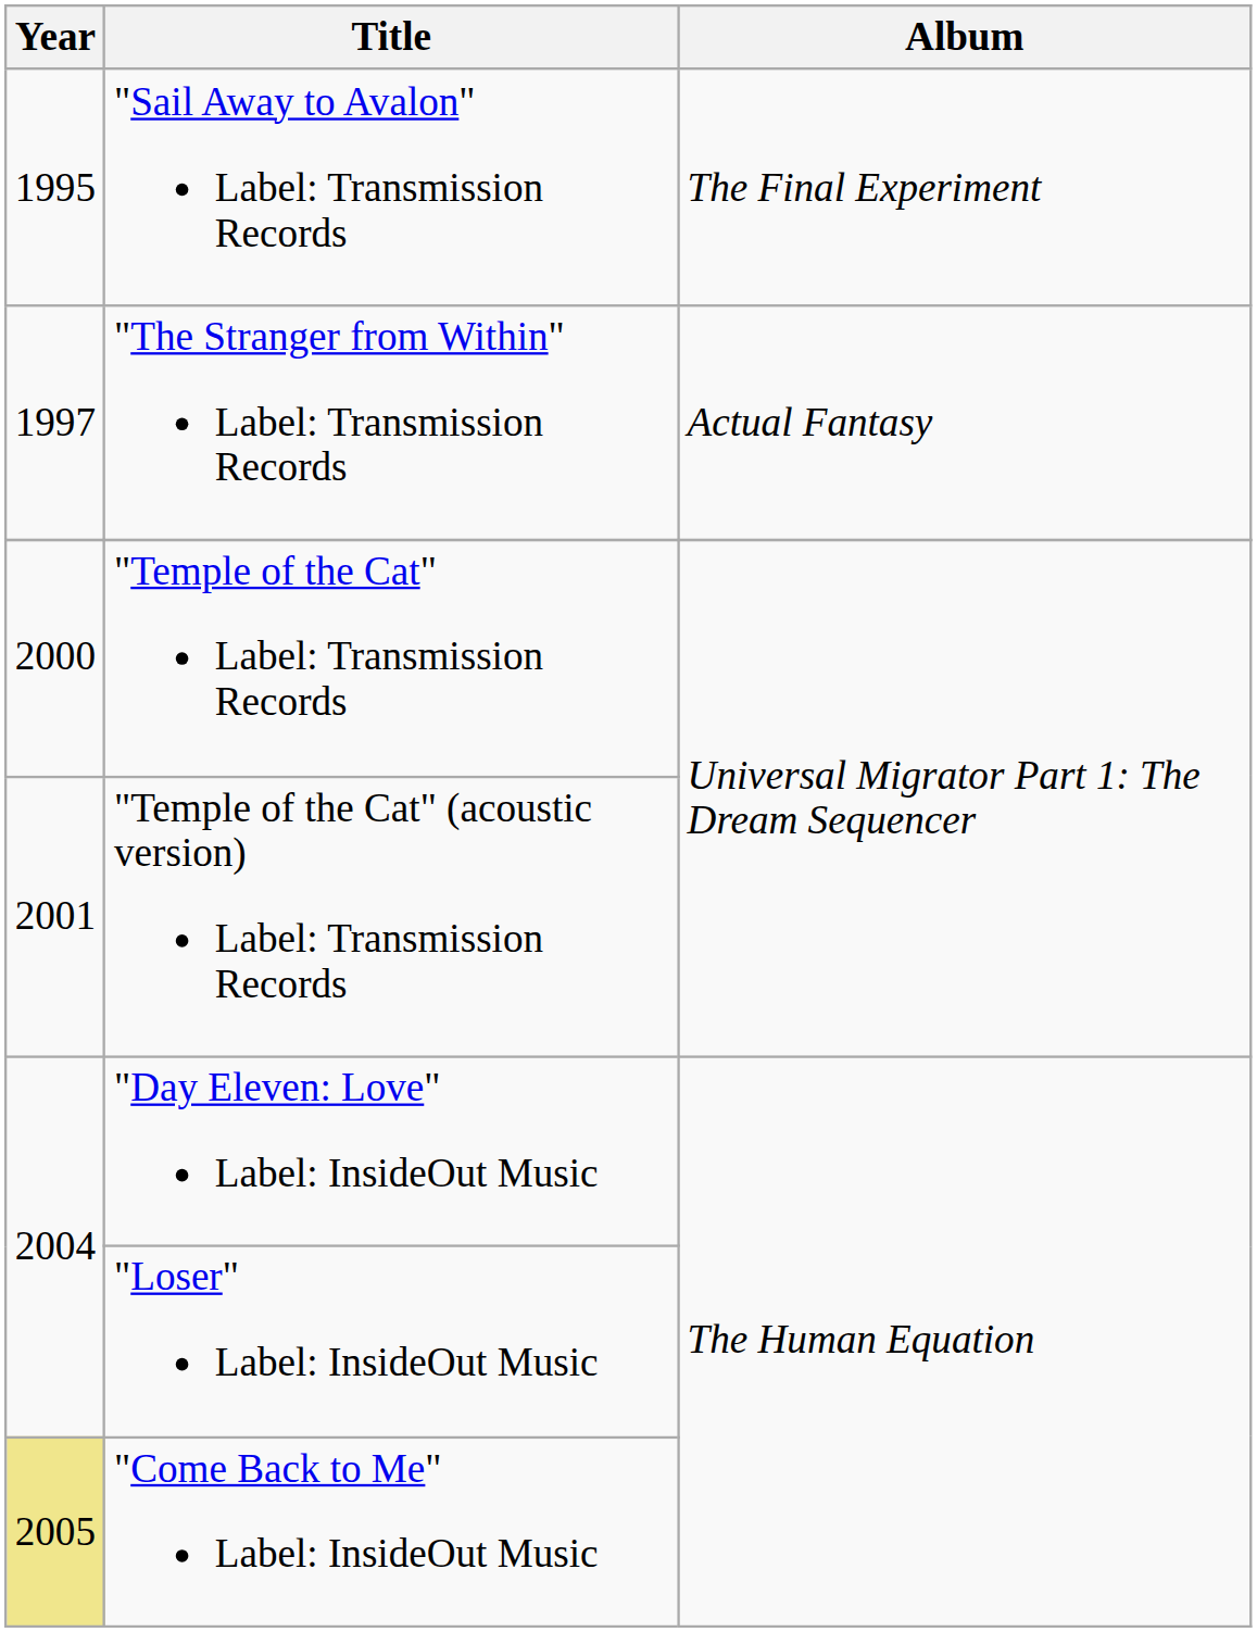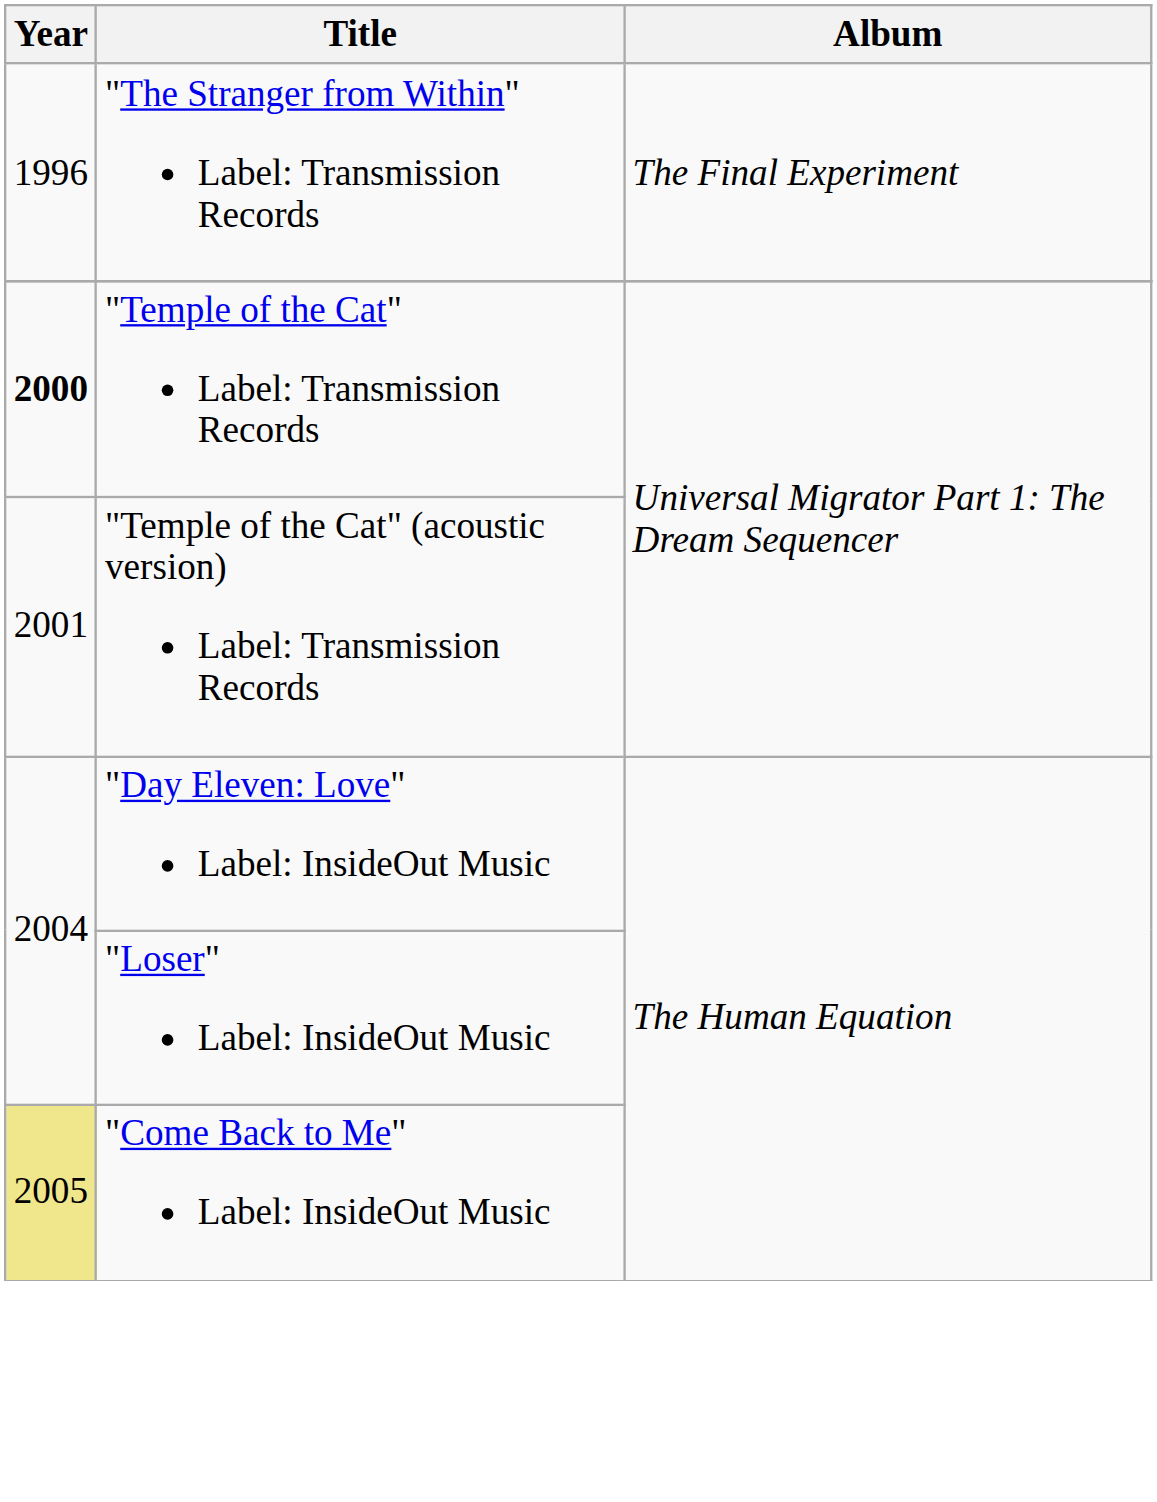 <table class="wikitable">
 <tr>
 <th>Year</th>
 <th style="width:220px;">Title</th>
 <th style="width:220px;">Album</th>
 </tr>
 <tr>
-<td>1995</td>
-<td>"<a href='#'>Sail Away to Avalon</a>"<br><ul><li>Label: Transmission Records</li></ul></td>
+<td>1996</td>
+<td>"<a href='#'>The Stranger from Within</a>"<br><ul><li>Label: Transmission Records</li></ul></td>
 <td><em>The Final Experiment</em></td>
-</tr>
-<tr>
-<td>1997</td>
-<td>"<a href='#'>The Stranger from Within</a>"<br><ul><li>Label: Transmission Records</li></ul></td>
-<td><em>Actual Fantasy</em></td>
 </tr>
 <tr>
 </tr>
 <tr>
-<td>2000</td>
+<td><strong>2000</strong></td>
 <td>"<a href='#'>Temple of the Cat</a>"<br><ul><li>Label: Transmission Records</li></ul></td>
 <td rowspan=2><em>Universal Migrator Part 1: The Dream Sequencer</em></td>
 </tr>
 <tr>
 <td>2001</td>
 <td>"Temple of the Cat" (acoustic version)<br><ul><li>Label: Transmission Records</li></ul></td>
 </tr>
 <tr>
 <td rowspan=2>2004</td>
 <td>"<a href='#'>Day Eleven: Love</a>"<br><ul><li>Label: InsideOut Music</li></ul></td>
 <td rowspan=3><em>The Human Equation</em></td>
 </tr>
 <tr>
 <td>"<a href='#'>Loser</a>"<br><ul><li>Label: InsideOut Music</li></ul></td>
 </tr>
 <tr>
 <td style="background: khaki;">2005</td>
 <td>"<a href='#'>Come Back to Me</a>"<br><ul><li>Label: InsideOut Music</li></ul></td>
 </tr>
 </table>
